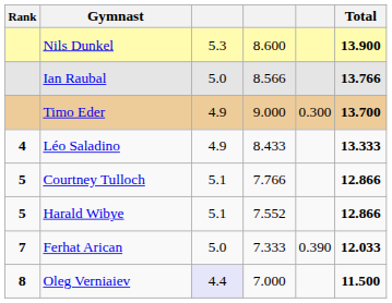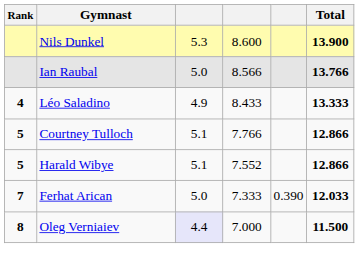 <table style="text-align:center;" class="wikitable sortable">
 <tr>
 <th scope="col" style="width:15px;"><small>Rank</small></th>
 <th scope="col" style="width:160px;">Gymnast</th>
 <th scope="col" style="width:50px;"><small></small></th>
 <th scope="col" style="width:50px;"><small></small></th>
 <th scope="col" style="width:20px;"><small></small></th>
 <th scope="col" style="width:50px;">Total</th>
 </tr>
 <tr style="background:#fffcaf;">
 <td scope="row" style="text-align:center"><strong></strong></td>
 <td style="height:30px; text-align:left;"> <a href='#'>Nils Dunkel</a></td>
 <td>5.3</td>
 <td>8.600</td>
 <td></td>
 <td><strong>13.900</strong></td>
 </tr>
 <tr style="background:#e5e5e5;">
 <td scope="row" style="text-align:center"><strong></strong></td>
 <td style="height:30px; text-align:left;"> <a href='#'>Ian Raubal</a></td>
 <td>5.0</td>
 <td>8.566</td>
 <td></td>
 <td><strong>13.766</strong></td>
-</tr>
-<tr style="background:#ec9;">
-<td scope="row" style="text-align:center"><strong></strong></td>
-<td style="height:30px; text-align:left;"> <a href='#'>Timo Eder</a></td>
-<td>4.9</td>
-<td>9.000</td>
-<td>0.300</td>
-<td><strong>13.700</strong></td>
 </tr>
 <tr>
 <td scope="row" style="text-align:center"><strong>4</strong></td>
 <td style="height:30px; text-align:left;"> <a href='#'>Léo Saladino</a></td>
 <td>4.9</td>
 <td>8.433</td>
 <td></td>
 <td><strong>13.333</strong></td>
 </tr>
 <tr>
 <td scope="row" style="text-align:center"><strong>5</strong></td>
 <td style="height:30px; text-align:left;"> <a href='#'>Courtney Tulloch</a></td>
 <td>5.1</td>
 <td>7.766</td>
 <td></td>
 <td><strong>12.866</strong></td>
 </tr>
 <tr>
 <td scope="row" style="text-align:center"><strong>5</strong></td>
 <td style="height:30px; text-align:left;"> <a href='#'>Harald Wibye</a></td>
 <td>5.1</td>
 <td>7.552</td>
 <td></td>
 <td><strong>12.866</strong></td>
 </tr>
 <tr>
 <td scope="row" style="text-align:center"><strong>7</strong></td>
 <td style="height:30px; text-align:left;"> <a href='#'>Ferhat Arican</a></td>
 <td>5.0</td>
 <td>7.333</td>
 <td>0.390</td>
 <td><strong>12.033</strong></td>
 </tr>
 <tr>
 <td scope="row" style="text-align:center"><strong>8</strong></td>
 <td style="height:30px; text-align:left;"> <a href='#'>Oleg Verniaiev</a></td>
 <td style="background: lavender;">4.4</td>
 <td>7.000</td>
 <td></td>
 <td><strong>11.500</strong></td>
 </tr>
 </table>
